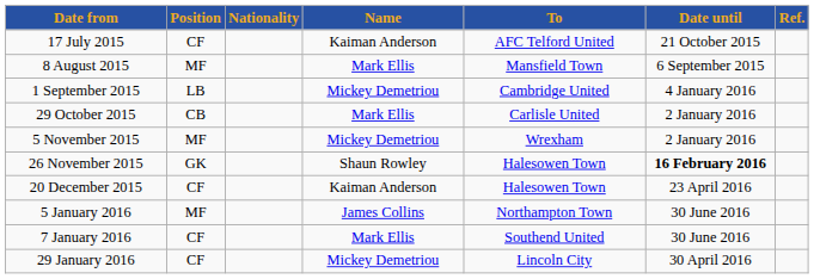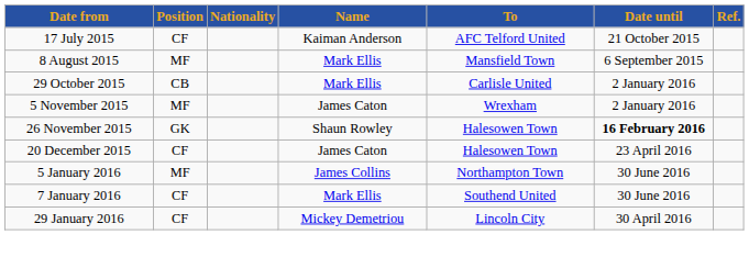 <table class="wikitable"  style="text-align:center; font-size:90%; ">
 <tr>
 <th style="background:#2751A3; color:#EEAB1F; width:150px;">Date from</th>
 <th style="background:#2751A3; color:#EEAB1F; width:50px;">Position</th>
 <th style="background:#2751A3; color:#EEAB1F; width:50px;">Nationality</th>
 <th style="background:#2751A3; color:#EEAB1F; width:150px;">Name</th>
 <th style="background:#2751A3; color:#EEAB1F; width:170px;">To</th>
 <th style="background:#2751A3; color:#EEAB1F; width:120px;">Date until</th>
 <th style="background:#2751A3; color:#EEAB1F; width:25px;">Ref.</th>
 </tr>
 <tr>
 <td>17 July 2015</td>
 <td>CF</td>
 <td></td>
 <td>Kaiman Anderson</td>
 <td><a href='#'>AFC Telford United</a></td>
 <td>21 October 2015</td>
 <td></td>
 </tr>
 <tr>
 <td>8 August 2015</td>
 <td>MF</td>
 <td></td>
 <td><a href='#'>Mark Ellis</a></td>
 <td><a href='#'>Mansfield Town</a></td>
 <td>6 September 2015</td>
 <td></td>
 </tr>
 <tr>
-<td>1 September 2015</td>
-<td>LB</td>
-<td></td>
-<td><a href='#'>Mickey Demetriou</a></td>
-<td><a href='#'>Cambridge United</a></td>
-<td>4 January 2016</td>
-<td></td>
-</tr>
-<tr>
 <td>29 October 2015</td>
 <td>CB</td>
 <td></td>
 <td><a href='#'>Mark Ellis</a></td>
 <td><a href='#'>Carlisle United</a></td>
 <td>2 January 2016</td>
 <td></td>
 </tr>
 <tr>
 <td>5 November 2015</td>
 <td>MF</td>
 <td></td>
-<td><a href='#'>Mickey Demetriou</a></td>
+<td>James Caton</td>
 <td> <a href='#'>Wrexham</a></td>
 <td>2 January 2016</td>
 <td></td>
 </tr>
 <tr>
 <td>26 November 2015</td>
 <td>GK</td>
 <td></td>
 <td>Shaun Rowley</td>
 <td><a href='#'>Halesowen Town</a></td>
 <td><strong>16 February 2016</strong></td>
 <td></td>
 </tr>
 <tr>
 <td>20 December 2015</td>
 <td>CF</td>
 <td></td>
-<td>Kaiman Anderson</td>
+<td>James Caton</td>
 <td><a href='#'>Halesowen Town</a></td>
 <td>23 April 2016</td>
 <td></td>
 </tr>
 <tr>
 <td>5 January 2016</td>
 <td>MF</td>
 <td></td>
 <td><a href='#'>James Collins</a></td>
 <td><a href='#'>Northampton Town</a></td>
 <td>30 June 2016</td>
 <td></td>
 </tr>
 <tr>
 <td>7 January 2016</td>
 <td>CF</td>
 <td></td>
 <td><a href='#'>Mark Ellis</a></td>
 <td><a href='#'>Southend United</a></td>
 <td>30 June 2016</td>
 <td></td>
 </tr>
 <tr>
 <td>29 January 2016</td>
 <td>CF</td>
 <td></td>
 <td><a href='#'>Mickey Demetriou</a></td>
 <td><a href='#'>Lincoln City</a></td>
 <td>30 April 2016</td>
 <td></td>
 </tr>
 </table>
